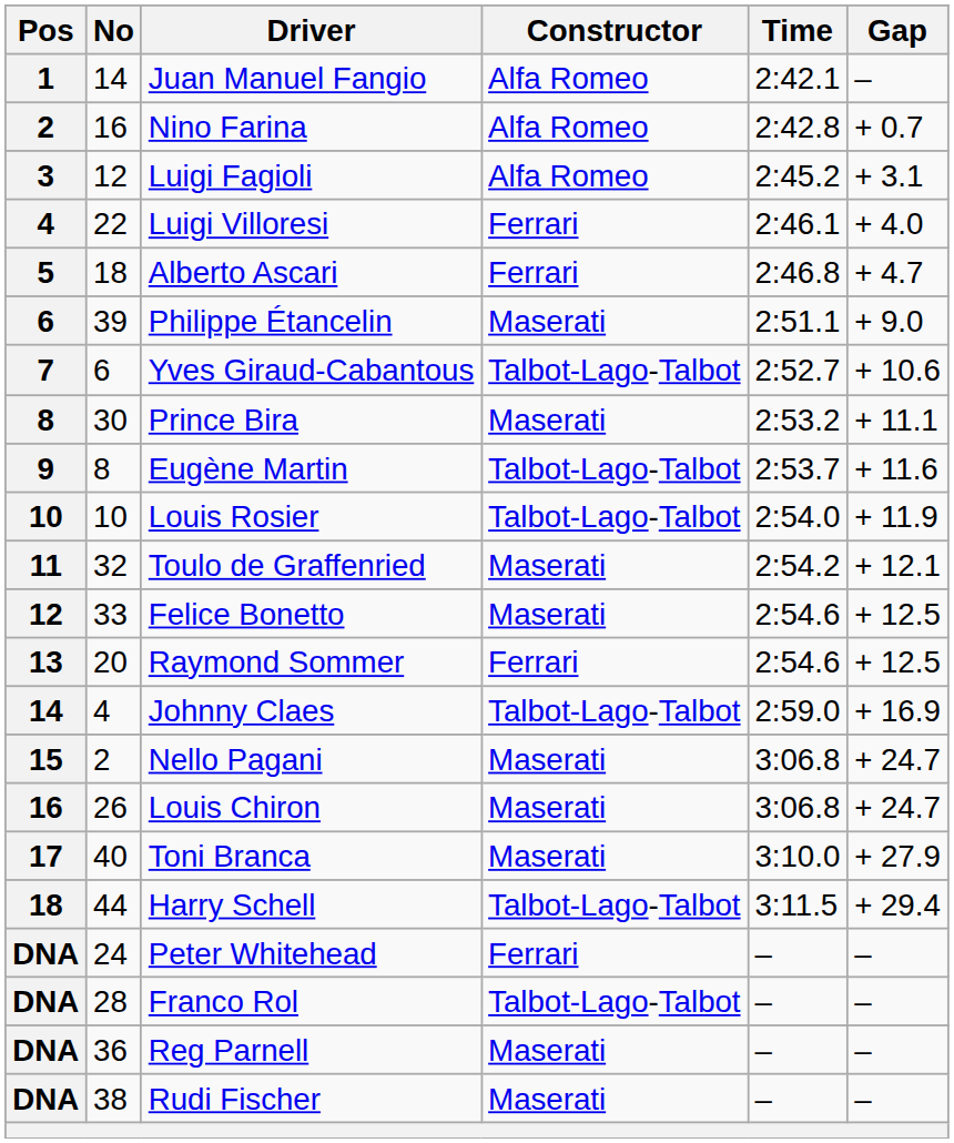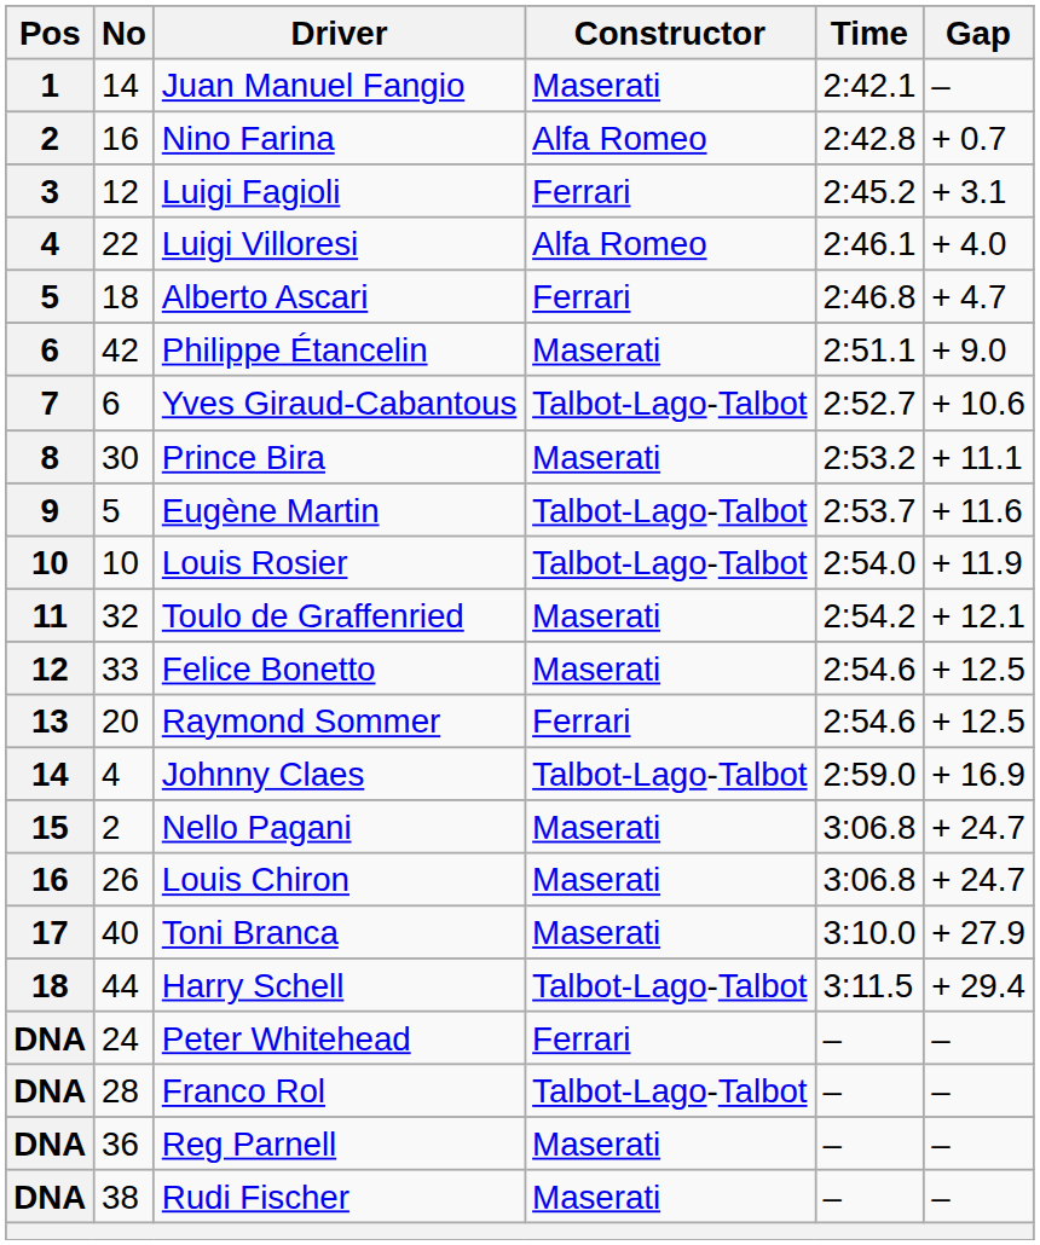 <table class="wikitable sortable" style="font-size: 95%;">
 <tr>
 <th>Pos</th>
 <th>No</th>
 <th>Driver</th>
 <th>Constructor</th>
 <th>Time</th>
 <th>Gap</th>
 </tr>
 <tr>
 <th>1</th>
 <td>14</td>
 <td> <a href='#'>Juan Manuel Fangio</a></td>
-<td><a href='#'>Alfa Romeo</a></td>
+<td><a href='#'>Maserati</a></td>
 <td>2:42.1</td>
 <td>–</td>
 </tr>
 <tr>
 <th>2</th>
 <td>16</td>
 <td> <a href='#'>Nino Farina</a></td>
 <td><a href='#'>Alfa Romeo</a></td>
 <td>2:42.8</td>
 <td>+ 0.7</td>
 </tr>
 <tr>
 <th>3</th>
 <td>12</td>
 <td> <a href='#'>Luigi Fagioli</a></td>
-<td><a href='#'>Alfa Romeo</a></td>
+<td><a href='#'>Ferrari</a></td>
 <td>2:45.2</td>
 <td>+ 3.1</td>
 </tr>
 <tr>
 <th>4</th>
 <td>22</td>
 <td> <a href='#'>Luigi Villoresi</a></td>
-<td><a href='#'>Ferrari</a></td>
+<td><a href='#'>Alfa Romeo</a></td>
 <td>2:46.1</td>
 <td>+ 4.0</td>
 </tr>
 <tr>
 <th>5</th>
 <td>18</td>
 <td> <a href='#'>Alberto Ascari</a></td>
 <td><a href='#'>Ferrari</a></td>
 <td>2:46.8</td>
 <td>+ 4.7</td>
 </tr>
 <tr>
 <th>6</th>
-<td>39</td>
+<td>42</td>
 <td> <a href='#'>Philippe Étancelin</a></td>
 <td><a href='#'>Maserati</a></td>
 <td>2:51.1</td>
 <td>+ 9.0</td>
 </tr>
 <tr>
 <th>7</th>
 <td>6</td>
 <td> <a href='#'>Yves Giraud-Cabantous</a></td>
 <td><a href='#'>Talbot-Lago</a>-<a href='#'>Talbot</a></td>
 <td>2:52.7</td>
 <td>+ 10.6</td>
 </tr>
 <tr>
 <th>8</th>
 <td>30</td>
 <td> <a href='#'>Prince Bira</a></td>
 <td><a href='#'>Maserati</a></td>
 <td>2:53.2</td>
 <td>+ 11.1</td>
 </tr>
 <tr>
 <th>9</th>
-<td>8</td>
+<td>5</td>
 <td> <a href='#'>Eugène Martin</a></td>
 <td><a href='#'>Talbot-Lago</a>-<a href='#'>Talbot</a></td>
 <td>2:53.7</td>
 <td>+ 11.6</td>
 </tr>
 <tr>
 <th>10</th>
 <td>10</td>
 <td> <a href='#'>Louis Rosier</a></td>
 <td><a href='#'>Talbot-Lago</a>-<a href='#'>Talbot</a></td>
 <td>2:54.0</td>
 <td>+ 11.9</td>
 </tr>
 <tr>
 <th>11</th>
 <td>32</td>
 <td> <a href='#'>Toulo de Graffenried</a></td>
 <td><a href='#'>Maserati</a></td>
 <td>2:54.2</td>
 <td>+ 12.1</td>
 </tr>
 <tr>
 <th>12</th>
 <td>33</td>
 <td> <a href='#'>Felice Bonetto</a></td>
 <td><a href='#'>Maserati</a></td>
 <td>2:54.6</td>
 <td>+ 12.5</td>
 </tr>
 <tr>
 <th>13</th>
 <td>20</td>
 <td> <a href='#'>Raymond Sommer</a></td>
 <td><a href='#'>Ferrari</a></td>
 <td>2:54.6</td>
 <td>+ 12.5</td>
 </tr>
 <tr>
 <th>14</th>
 <td>4</td>
 <td> <a href='#'>Johnny Claes</a></td>
 <td><a href='#'>Talbot-Lago</a>-<a href='#'>Talbot</a></td>
 <td>2:59.0</td>
 <td>+ 16.9</td>
 </tr>
 <tr>
 <th>15</th>
 <td>2</td>
 <td> <a href='#'>Nello Pagani</a></td>
 <td><a href='#'>Maserati</a></td>
 <td>3:06.8</td>
 <td>+ 24.7</td>
 </tr>
 <tr>
 <th>16</th>
 <td>26</td>
 <td> <a href='#'>Louis Chiron</a></td>
 <td><a href='#'>Maserati</a></td>
 <td>3:06.8</td>
 <td>+ 24.7</td>
 </tr>
 <tr>
 <th>17</th>
 <td>40</td>
 <td> <a href='#'>Toni Branca</a></td>
 <td><a href='#'>Maserati</a></td>
 <td>3:10.0</td>
 <td>+ 27.9</td>
 </tr>
 <tr>
 <th>18</th>
 <td>44</td>
 <td> <a href='#'>Harry Schell</a></td>
 <td><a href='#'>Talbot-Lago</a>-<a href='#'>Talbot</a></td>
 <td>3:11.5</td>
 <td>+ 29.4</td>
 </tr>
 <tr>
 <th>DNA</th>
 <td>24</td>
 <td> <a href='#'>Peter Whitehead</a></td>
 <td><a href='#'>Ferrari</a></td>
 <td>–</td>
 <td>–</td>
 </tr>
 <tr>
 <th>DNA</th>
 <td>28</td>
 <td> <a href='#'>Franco Rol</a></td>
 <td><a href='#'>Talbot-Lago</a>-<a href='#'>Talbot</a></td>
 <td>–</td>
 <td>–</td>
 </tr>
 <tr>
 <th>DNA</th>
 <td>36</td>
 <td> <a href='#'>Reg Parnell</a></td>
 <td><a href='#'>Maserati</a></td>
 <td>–</td>
 <td>–</td>
 </tr>
 <tr>
 <th>DNA</th>
 <td>38</td>
 <td> <a href='#'>Rudi Fischer</a></td>
 <td><a href='#'>Maserati</a></td>
 <td>–</td>
 <td>–</td>
 </tr>
 <tr>
 <th colspan="6"></th>
 </tr>
 </table>
